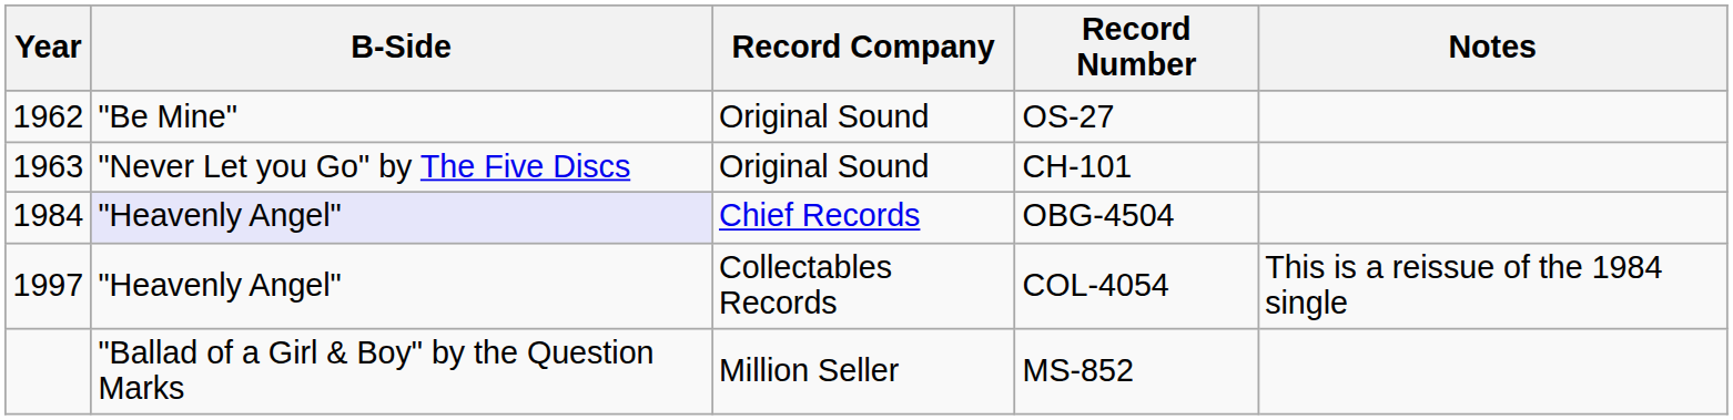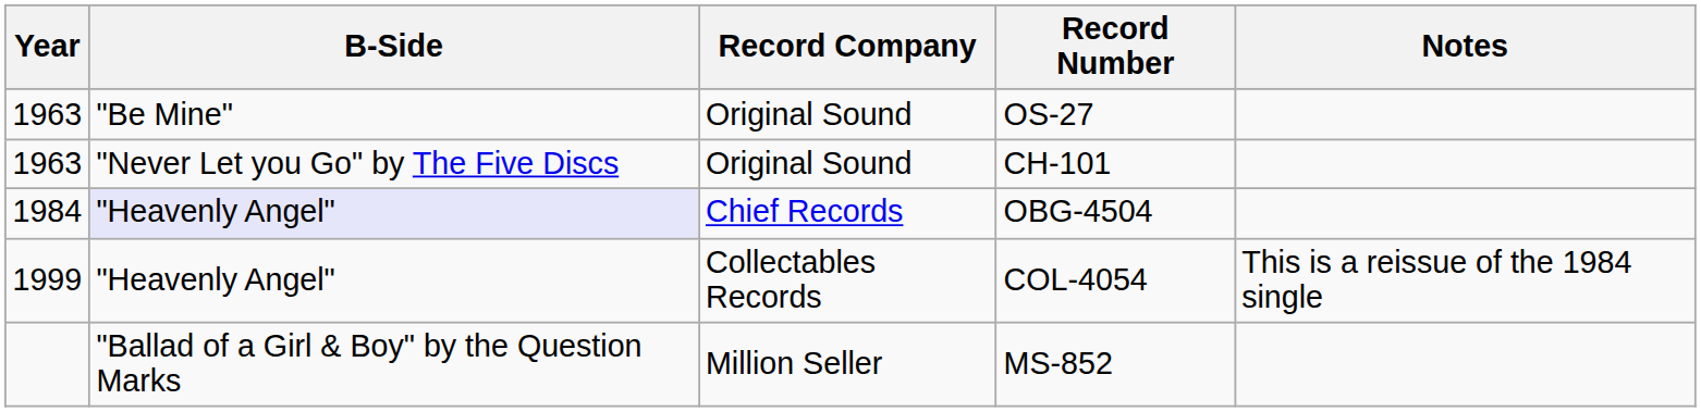 <table class="wikitable">
 <tr>
 <th>Year</th>
 <th>B-Side</th>
 <th>Record Company</th>
 <th>Record Number</th>
 <th>Notes</th>
 </tr>
 <tr>
-<td>1962</td>
+<td>1963</td>
 <td>"Be Mine"</td>
 <td>Original Sound</td>
 <td>OS-27</td>
 <td></td>
 </tr>
 <tr>
 <td>1963</td>
 <td>"Never Let you Go" by <a href='#'>The Five Discs</a></td>
 <td>Original Sound</td>
 <td>CH-101</td>
 <td></td>
 </tr>
 <tr>
 <td>1984</td>
 <td style="background: lavender;">"Heavenly Angel"</td>
 <td><a href='#'>Chief Records</a></td>
 <td>OBG-4504</td>
 <td></td>
 </tr>
 <tr>
-<td>1997</td>
+<td>1999</td>
 <td>"Heavenly Angel"</td>
 <td>Collectables Records</td>
 <td>COL-4054</td>
 <td>This is a reissue of the 1984 single</td>
 </tr>
 <tr>
 <td></td>
 <td>"Ballad of a Girl & Boy" by the Question Marks</td>
 <td>Million Seller</td>
 <td>MS-852</td>
 <td></td>
 </tr>
 </table>
